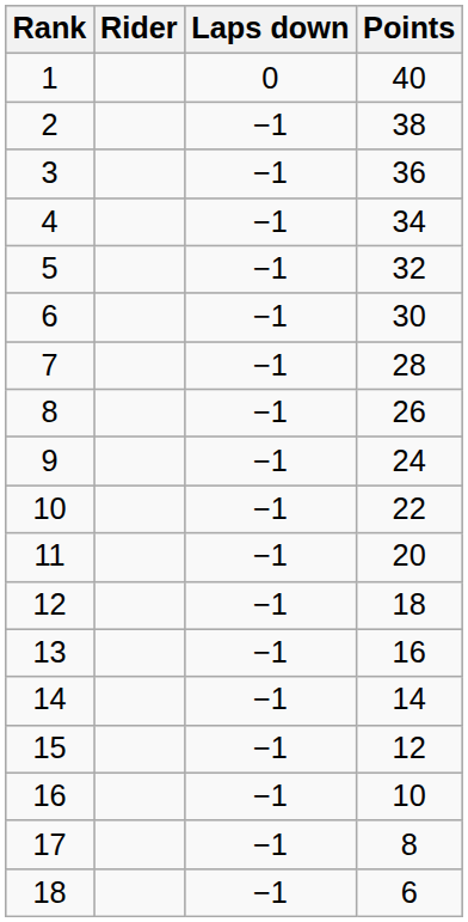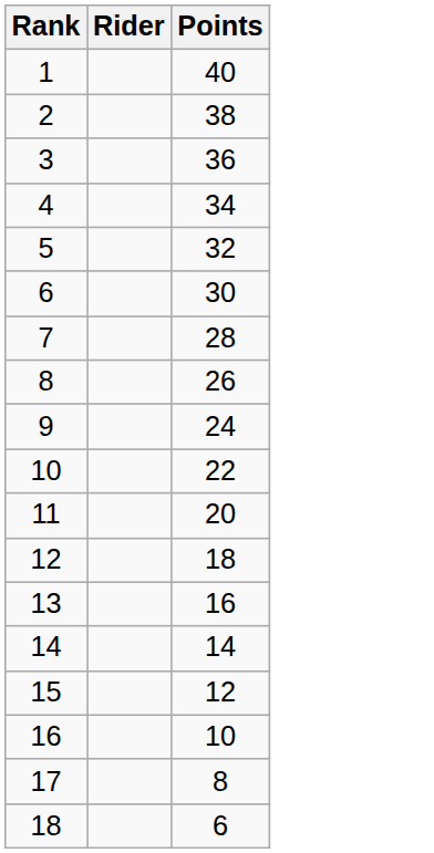 <table class="wikitable sortable" style="text-align:center">
 <tr>
 <th>Rank</th>
 <th>Rider</th>
-<th>Laps down</th>
 <th>Points</th>
 </tr>
 <tr>
 <td>1</td>
 <td align=left></td>
-<td>0</td>
 <td>40</td>
 </tr>
 <tr>
 <td>2</td>
 <td align=left></td>
-<td>−1</td>
 <td>38</td>
 </tr>
 <tr>
 <td>3</td>
 <td align=left></td>
-<td>−1</td>
 <td>36</td>
 </tr>
 <tr>
 <td>4</td>
 <td align=left></td>
-<td>−1</td>
 <td>34</td>
 </tr>
 <tr>
 <td>5</td>
 <td align=left></td>
-<td>−1</td>
 <td>32</td>
 </tr>
 <tr>
 <td>6</td>
 <td align=left></td>
-<td>−1</td>
 <td>30</td>
 </tr>
 <tr>
 <td>7</td>
 <td align=left></td>
-<td>−1</td>
 <td>28</td>
 </tr>
 <tr>
 <td>8</td>
 <td align=left></td>
-<td>−1</td>
 <td>26</td>
 </tr>
 <tr>
 <td>9</td>
 <td align=left></td>
-<td>−1</td>
 <td>24</td>
 </tr>
 <tr>
 <td>10</td>
 <td align=left></td>
-<td>−1</td>
 <td>22</td>
 </tr>
 <tr>
 <td>11</td>
 <td align=left></td>
-<td>−1</td>
 <td>20</td>
 </tr>
 <tr>
 <td>12</td>
 <td align=left></td>
-<td>−1</td>
 <td>18</td>
 </tr>
 <tr>
 <td>13</td>
 <td align=left></td>
-<td>−1</td>
 <td>16</td>
 </tr>
 <tr>
 <td>14</td>
 <td align=left></td>
-<td>−1</td>
 <td>14</td>
 </tr>
 <tr>
 <td>15</td>
 <td align=left></td>
-<td>−1</td>
 <td>12</td>
 </tr>
 <tr>
 <td>16</td>
 <td align=left></td>
-<td>−1</td>
 <td>10</td>
 </tr>
 <tr>
 <td>17</td>
 <td align=left></td>
-<td>−1</td>
 <td>8</td>
 </tr>
 <tr>
 <td>18</td>
 <td align=left></td>
-<td>−1</td>
 <td>6</td>
 </tr>
 </table>
